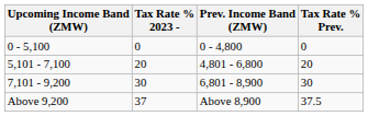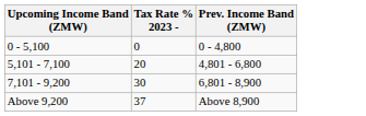 <table class="wikitable">
 <tr>
 <th>Upcoming Income Band<br>(ZMW)</th>
 <th>Tax Rate %<br>2023 -</th>
 <th>Prev. Income Band<br>(ZMW)</th>
-<th>Tax Rate %<br>Prev.</th>
 </tr>
 <tr>
 <td>0 - 5,100</td>
 <td>0</td>
 <td>0 - 4,800</td>
-<td>0</td>
 </tr>
 <tr>
 <td>5,101 - 7,100</td>
 <td>20</td>
 <td>4,801 - 6,800</td>
-<td>20</td>
 </tr>
 <tr>
 <td>7,101 - 9,200</td>
 <td>30</td>
 <td>6,801 - 8,900</td>
-<td>30</td>
 </tr>
 <tr>
 <td>Above  9,200</td>
 <td>37</td>
 <td>Above  8,900</td>
-<td>37.5</td>
 </tr>
 </table>
